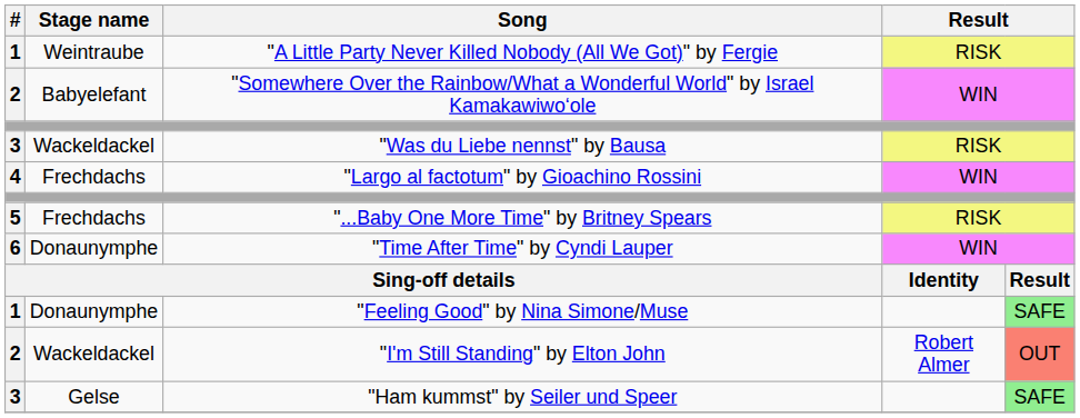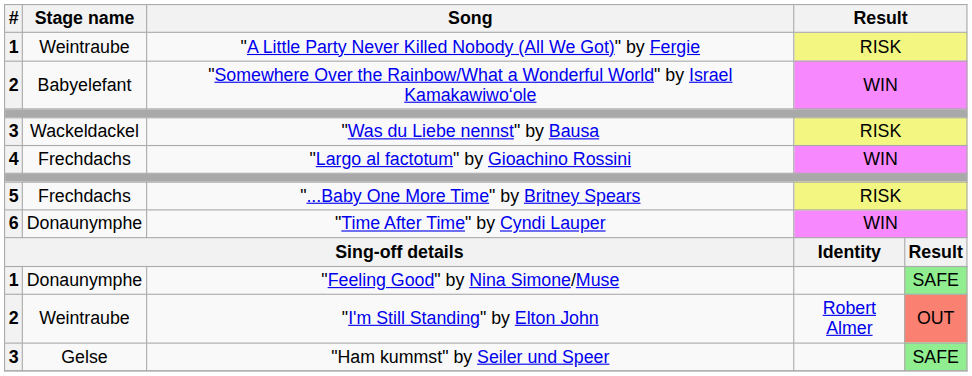 <table class="wikitable plainrowheaders" style="text-align: center;">
 <tr>
 <th>#</th>
 <th>Stage name</th>
 <th>Song</th>
 <th colspan=2>Result</th>
 </tr>
 <tr>
 <th>1</th>
 <td>Weintraube</td>
 <td>"<a href='#'>A Little Party Never Killed Nobody (All We Got)</a>" by <a href='#'>Fergie</a></td>
 <td colspan=2 bgcolor="#F3F781">RISK</td>
 </tr>
 <tr>
 <th>2</th>
 <td>Babyelefant</td>
 <td>"<a href='#'>Somewhere Over the Rainbow/What a Wonderful World</a>" by <a href='#'>Israel Kamakawiwoʻole</a></td>
 <td colspan=2 bgcolor="#F888FD">WIN</td>
 </tr>
 <tr>
 <td colspan="5" style="background:darkgray"></td>
 </tr>
 <tr>
 <th>3</th>
 <td>Wackeldackel</td>
 <td>"<a href='#'>Was du Liebe nennst</a>" by <a href='#'>Bausa</a></td>
 <td colspan=2 bgcolor="#F3F781">RISK</td>
 </tr>
 <tr>
 <th>4</th>
 <td>Frechdachs</td>
 <td>"<a href='#'>Largo al factotum</a>" by <a href='#'>Gioachino Rossini</a></td>
 <td colspan=2 bgcolor=#F888FD>WIN</td>
 </tr>
 <tr>
 <td colspan="5" style="background:darkgray"></td>
 </tr>
 <tr>
 <th>5</th>
 <td>Frechdachs</td>
 <td>"<a href='#'>...Baby One More Time</a>" by <a href='#'>Britney Spears</a></td>
 <td colspan=2 bgcolor="#F3F781">RISK</td>
 </tr>
 <tr>
 <th>6</th>
 <td>Donaunymphe</td>
 <td>"<a href='#'>Time After Time</a>" by <a href='#'>Cyndi Lauper</a></td>
 <td colspan=2 bgcolor=#F888FD>WIN</td>
 </tr>
 <tr>
 <th colspan="3">Sing-off details</th>
 <th>Identity</th>
 <th>Result</th>
 </tr>
 <tr>
 <th>1</th>
 <td>Donaunymphe</td>
 <td>"<a href='#'>Feeling Good</a>" by <a href='#'>Nina Simone</a>/<a href='#'>Muse</a></td>
 <td></td>
 <td bgcolor=lightgreen>SAFE</td>
 </tr>
 <tr>
 <th>2</th>
-<td>Wackeldackel</td>
+<td>Weintraube</td>
 <td>"<a href='#'>I'm Still Standing</a>" by <a href='#'>Elton John</a></td>
 <td><a href='#'>Robert Almer</a></td>
 <td bgcolor=salmon>OUT</td>
 </tr>
 <tr>
 <th>3</th>
 <td>Gelse</td>
 <td>"Ham kummst" by <a href='#'>Seiler und Speer</a></td>
 <td></td>
 <td bgcolor=lightgreen>SAFE</td>
 </tr>
 <tr>
 </tr>
 </table>
